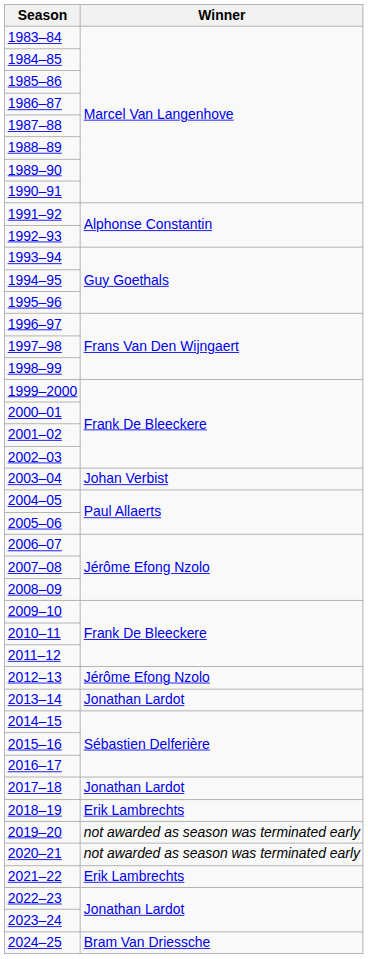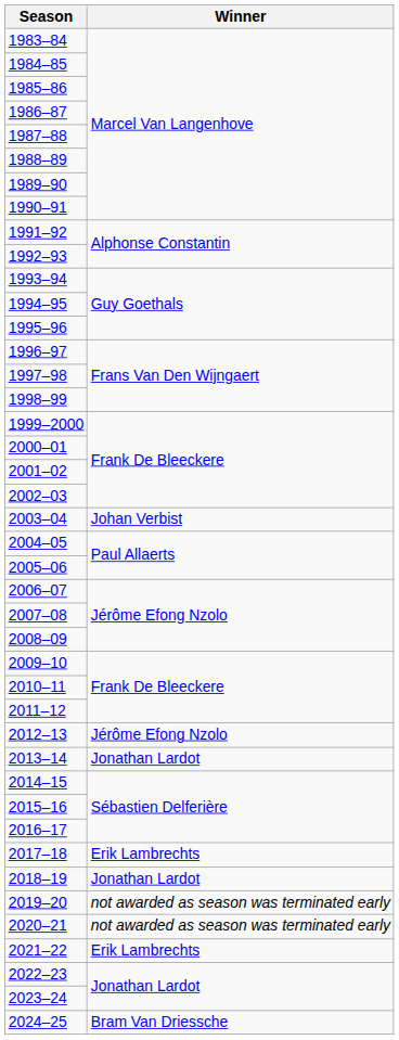 <table class=wikitable>
 <tr>
 <th>Season</th>
 <th>Winner</th>
 </tr>
 <tr>
 <td><a href='#'>1983–84</a></td>
 <td rowspan="8"><a href='#'>Marcel Van Langenhove</a></td>
 </tr>
 <tr>
 <td><a href='#'>1984–85</a></td>
 </tr>
 <tr>
 <td><a href='#'>1985–86</a></td>
 </tr>
 <tr>
 <td><a href='#'>1986–87</a></td>
 </tr>
 <tr>
 <td><a href='#'>1987–88</a></td>
 </tr>
 <tr>
 <td><a href='#'>1988–89</a></td>
 </tr>
 <tr>
 <td><a href='#'>1989–90</a></td>
 </tr>
 <tr>
 <td><a href='#'>1990–91</a></td>
 </tr>
 <tr>
 <td><a href='#'>1991–92</a></td>
 <td rowspan="2"><a href='#'>Alphonse Constantin</a></td>
 </tr>
 <tr>
 <td><a href='#'>1992–93</a></td>
 </tr>
 <tr>
 <td><a href='#'>1993–94</a></td>
 <td rowspan="3"><a href='#'>Guy Goethals</a></td>
 </tr>
 <tr>
 <td><a href='#'>1994–95</a></td>
 </tr>
 <tr>
 <td><a href='#'>1995–96</a></td>
 </tr>
 <tr>
 <td><a href='#'>1996–97</a></td>
 <td rowspan="3"><a href='#'>Frans Van Den Wijngaert</a></td>
 </tr>
 <tr>
 <td><a href='#'>1997–98</a></td>
 </tr>
 <tr>
 <td><a href='#'>1998–99</a></td>
 </tr>
 <tr>
 <td><a href='#'>1999–2000</a></td>
 <td rowspan="4"><a href='#'>Frank De Bleeckere</a></td>
 </tr>
 <tr>
 <td><a href='#'>2000–01</a></td>
 </tr>
 <tr>
 <td><a href='#'>2001–02</a></td>
 </tr>
 <tr>
 <td><a href='#'>2002–03</a></td>
 </tr>
 <tr>
 <td><a href='#'>2003–04</a></td>
 <td><a href='#'>Johan Verbist</a></td>
 </tr>
 <tr>
 <td><a href='#'>2004–05</a></td>
 <td rowspan="2"><a href='#'>Paul Allaerts</a></td>
 </tr>
 <tr>
 <td><a href='#'>2005–06</a></td>
 </tr>
 <tr>
 <td><a href='#'>2006–07</a></td>
 <td rowspan="3"><a href='#'>Jérôme Efong Nzolo</a></td>
 </tr>
 <tr>
 <td><a href='#'>2007–08</a></td>
 </tr>
 <tr>
 <td><a href='#'>2008–09</a></td>
 </tr>
 <tr>
 <td><a href='#'>2009–10</a></td>
 <td rowspan="3"><a href='#'>Frank De Bleeckere</a></td>
 </tr>
 <tr>
 <td><a href='#'>2010–11</a></td>
 </tr>
 <tr>
 <td><a href='#'>2011–12</a></td>
 </tr>
 <tr>
 <td><a href='#'>2012–13</a></td>
 <td><a href='#'>Jérôme Efong Nzolo</a></td>
 </tr>
 <tr>
 <td><a href='#'>2013–14</a></td>
 <td><a href='#'>Jonathan Lardot</a></td>
 </tr>
 <tr>
 <td><a href='#'>2014–15</a></td>
 <td rowspan="3"><a href='#'>Sébastien Delferière</a></td>
 </tr>
 <tr>
 <td><a href='#'>2015–16</a></td>
 </tr>
 <tr>
 <td><a href='#'>2016–17</a></td>
 </tr>
 <tr>
 <td><a href='#'>2017–18</a></td>
-<td><a href='#'>Jonathan Lardot</a></td>
+<td><a href='#'>Erik Lambrechts</a></td>
 </tr>
 <tr>
 <td><a href='#'>2018–19</a></td>
-<td><a href='#'>Erik Lambrechts</a></td>
+<td><a href='#'>Jonathan Lardot</a></td>
 </tr>
 <tr>
 <td><a href='#'>2019–20</a></td>
 <td><em>not awarded as season was terminated early</em></td>
 </tr>
 <tr>
 <td><a href='#'>2020–21</a></td>
 <td><em>not awarded as season was terminated early</em></td>
 </tr>
 <tr>
 <td><a href='#'>2021–22</a></td>
 <td><a href='#'>Erik Lambrechts</a></td>
 </tr>
 <tr>
 <td><a href='#'>2022–23</a></td>
 <td rowspan="2"><a href='#'>Jonathan Lardot</a></td>
 </tr>
 <tr>
 <td><a href='#'>2023–24</a></td>
 </tr>
 <tr>
 <td><a href='#'>2024–25</a></td>
 <td><a href='#'>Bram Van Driessche</a></td>
 </tr>
 </table>
